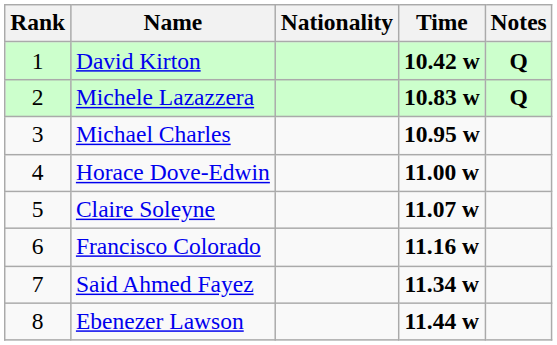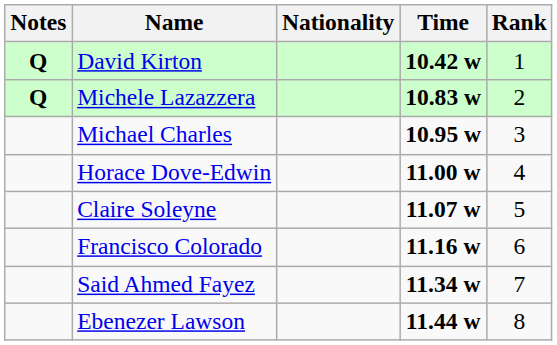 <table class="wikitable sortable" style="text-align:center">
 <tr>
-<th>Rank</th>
+<th>Notes</th>
 <th>Name</th>
 <th>Nationality</th>
 <th>Time</th>
-<th>Notes</th>
+<th>Rank</th>
 </tr>
 <tr bgcolor=ccffcc>
-<td>1</td>
+<td><strong>Q</strong></td>
 <td align=left><a href='#'>David Kirton</a></td>
 <td align=left></td>
 <td><strong>10.42</strong> <strong>w</strong></td>
-<td><strong>Q</strong></td>
+<td>1</td>
 </tr>
 <tr bgcolor=ccffcc>
-<td>2</td>
+<td><strong>Q</strong></td>
 <td align=left><a href='#'>Michele Lazazzera</a></td>
 <td align=left></td>
 <td><strong>10.83</strong> <strong>w</strong></td>
-<td><strong>Q</strong></td>
+<td>2</td>
 </tr>
 <tr>
-<td>3</td>
+<td></td>
 <td align=left><a href='#'>Michael Charles</a></td>
 <td align=left></td>
 <td><strong>10.95</strong> <strong>w</strong></td>
-<td></td>
+<td>3</td>
 </tr>
 <tr>
-<td>4</td>
+<td></td>
 <td align=left><a href='#'>Horace Dove-Edwin</a></td>
 <td align=left></td>
 <td><strong>11.00</strong> <strong>w</strong></td>
-<td></td>
+<td>4</td>
 </tr>
 <tr>
-<td>5</td>
+<td></td>
 <td align=left><a href='#'>Claire Soleyne</a></td>
 <td align=left></td>
 <td><strong>11.07</strong> <strong>w</strong></td>
-<td></td>
+<td>5</td>
 </tr>
 <tr>
-<td>6</td>
+<td></td>
 <td align=left><a href='#'>Francisco Colorado</a></td>
 <td align=left></td>
 <td><strong>11.16</strong> <strong>w</strong></td>
-<td></td>
+<td>6</td>
 </tr>
 <tr>
-<td>7</td>
+<td></td>
 <td align=left><a href='#'>Said Ahmed Fayez</a></td>
 <td align=left></td>
 <td><strong>11.34</strong> <strong>w</strong></td>
-<td></td>
+<td>7</td>
 </tr>
 <tr>
-<td>8</td>
+<td></td>
 <td align=left><a href='#'>Ebenezer Lawson</a></td>
 <td align=left></td>
 <td><strong>11.44</strong> <strong>w</strong></td>
-<td></td>
+<td>8</td>
 </tr>
 </table>
